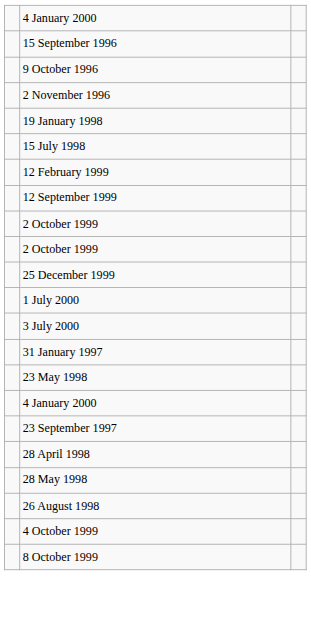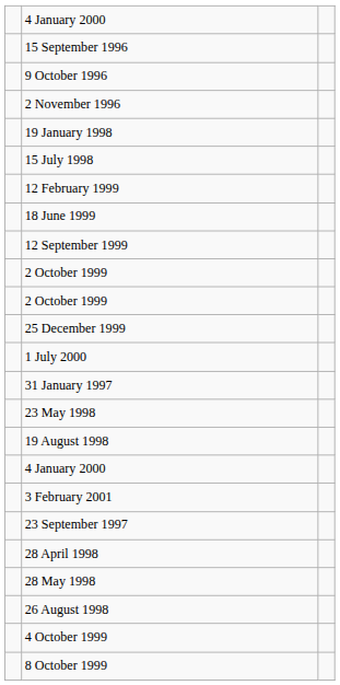 <table class="wikitable" style="font-size: 89%; float: left; width: 25em; margin-right: 1em; line-height: 1.65em">
 <tr>
 <td></td>
 <td>4 January 2000</td>
 <td></td>
 </tr>
 <tr>
 <td></td>
 <td>15 September 1996</td>
 <td></td>
 </tr>
 <tr>
 <td></td>
 <td>9 October 1996</td>
 <td></td>
 </tr>
 <tr>
 <td></td>
 <td>2 November 1996</td>
 <td></td>
 </tr>
 <tr>
 <td></td>
 <td>19 January 1998</td>
 <td></td>
 </tr>
 <tr>
 <td></td>
 <td>15 July 1998</td>
 <td></td>
 </tr>
 <tr>
 <td></td>
 <td>12 February 1999</td>
 <td></td>
 </tr>
 <tr>
 <td></td>
+<td>18 June 1999</td>
+<td></td>
+</tr>
+<tr>
+<td></td>
 <td>12 September 1999</td>
 <td></td>
 </tr>
 <tr>
 <td></td>
 <td>2 October 1999</td>
 <td></td>
 </tr>
 <tr>
 <td></td>
 <td>2 October 1999</td>
 <td></td>
 </tr>
 <tr>
 <td></td>
 <td>25 December 1999</td>
 <td></td>
 </tr>
 <tr>
 <td></td>
 <td>1 July 2000</td>
 <td></td>
 </tr>
 <tr>
 <td></td>
-<td>3 July 2000</td>
-<td></td>
-</tr>
-<tr>
-<td></td>
 <td>31 January 1997</td>
 <td></td>
 </tr>
 <tr>
 <td></td>
 <td>23 May 1998</td>
 <td></td>
 </tr>
 <tr>
 <td></td>
+<td>19 August 1998</td>
+<td></td>
+</tr>
+<tr>
+<td></td>
 <td>4 January 2000</td>
+<td></td>
+</tr>
+<tr>
+<td></td>
+<td>3 February 2001</td>
 <td></td>
 </tr>
 <tr>
 <td></td>
 <td>23 September 1997</td>
 <td></td>
 </tr>
 <tr>
 <td></td>
 <td>28 April 1998</td>
 <td></td>
 </tr>
 <tr>
 <td></td>
 <td>28 May 1998</td>
 <td></td>
 </tr>
 <tr>
 <td></td>
 <td>26 August 1998</td>
 <td></td>
 </tr>
 <tr>
 <td></td>
 <td>4 October 1999</td>
 <td></td>
 </tr>
 <tr>
 <td></td>
 <td>8 October 1999</td>
 <td></td>
 </tr>
 </table>
